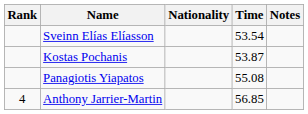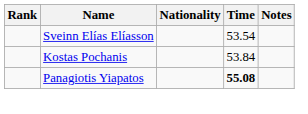 <table class="wikitable sortable" style="text-align:center; font-size:95%">
 <tr>
 <th>Rank</th>
 <th>Name</th>
 <th>Nationality</th>
 <th>Time</th>
 <th>Notes</th>
 </tr>
 <tr>
 <td></td>
 <td align=left><a href='#'>Sveinn Elías Elíasson</a></td>
 <td align=left></td>
 <td>53.54</td>
 <td></td>
 </tr>
 <tr>
 <td></td>
 <td align=left><a href='#'>Kostas Pochanis</a></td>
 <td align=left></td>
-<td>53.87</td>
+<td>53.84</td>
 <td></td>
 </tr>
 <tr>
 <td></td>
 <td align=left><a href='#'>Panagiotis Yiapatos</a></td>
 <td align=left></td>
-<td>55.08</td>
-<td></td>
-</tr>
-<tr>
-<td>4</td>
-<td align=left><a href='#'>Anthony Jarrier-Martin</a></td>
-<td align=left></td>
-<td>56.85</td>
+<td><strong>55.08</strong></td>
 <td></td>
 </tr>
 </table>
